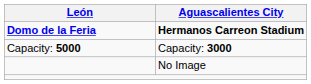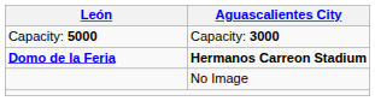 <table class=wikitable style="text-align:center'margin:1em auto;">
 <tr>
 <th width=50%><a href='#'>León</a></th>
 <th width=50%><a href='#'>Aguascalientes City</a></th>
 </tr>
 <tr>
+<td>Capacity: <strong>5000</strong></td>
+<td>Capacity: <strong>3000</strong></td>
+</tr>
+<tr>
 <td><strong><a href='#'>Domo de la Feria</a></strong></td>
 <td><strong>Hermanos Carreon Stadium</strong></td>
-</tr>
-<tr>
-<td>Capacity: <strong>5000</strong></td>
-<td>Capacity: <strong>3000</strong></td>
 </tr>
 <tr>
 <td></td>
 <td>No Image</td>
 </tr>
 <tr>
 <td colspan=2></td>
 </tr>
 </table>
